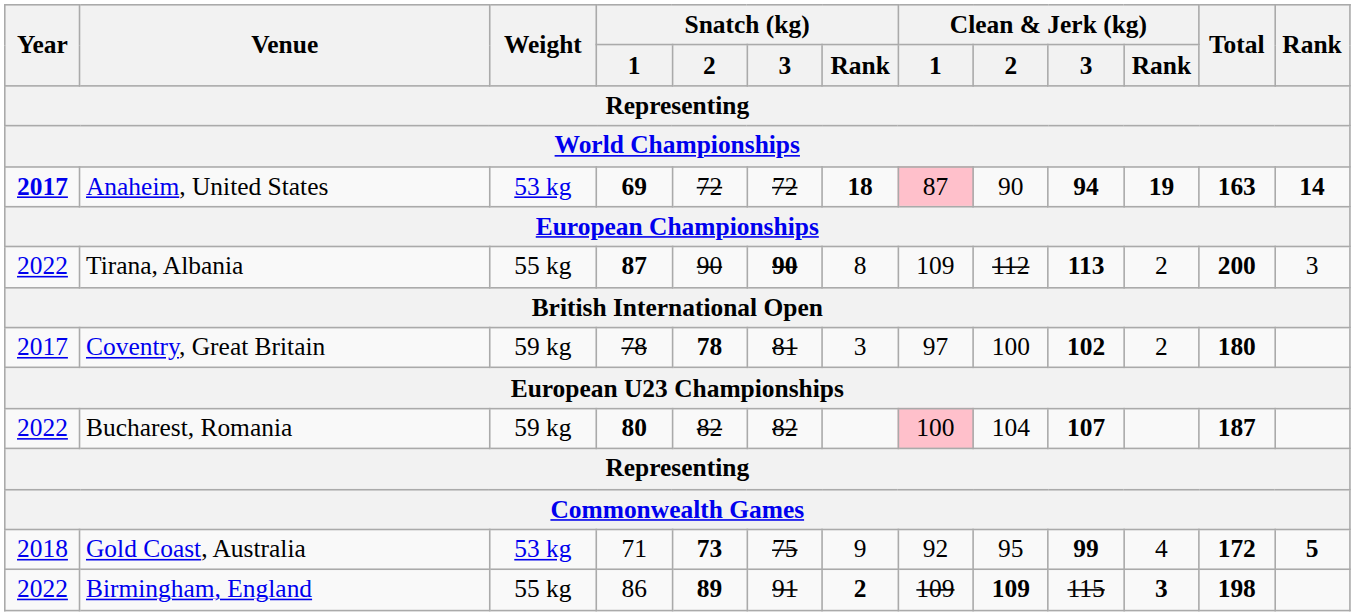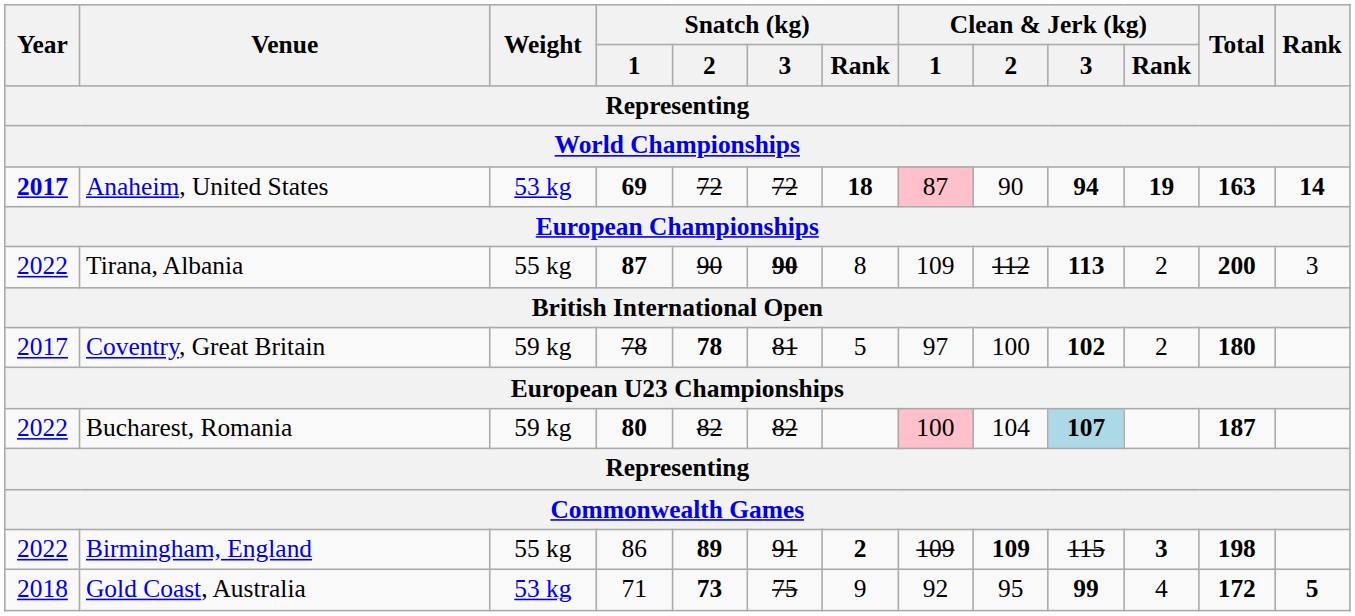 <table class = "wikitable" style="text-align:center;">
 <tr>
 <th rowspan=2 width=40>Year</th>
 <th rowspan=2 width=250>Venue</th>
 <th rowspan=2 width=60>Weight</th>
 <th colspan=4>Snatch (kg)</th>
 <th colspan=4>Clean & Jerk (kg)</th>
 <th rowspan=2 width=40>Total</th>
 <th rowspan=2 width=40>Rank</th>
 </tr>
 <tr>
 <th width=40>1</th>
 <th width=40>2</th>
 <th width=40>3</th>
 <th width=40>Rank</th>
 <th width=40>1</th>
 <th width=40>2</th>
 <th width=40>3</th>
 <th width=40>Rank</th>
 </tr>
 <tr>
 <th colspan=13>Representing </th>
 </tr>
 <tr>
 <th colspan=13><a href='#'>World Championships</a></th>
 </tr>
 <tr>
 <td><strong><a href='#'>2017</a></strong></td>
 <td align=left> <a href='#'>Anaheim</a>, United States</td>
 <td><a href='#'>53 kg</a></td>
 <td><strong>69</strong></td>
 <td><s>72</s></td>
 <td><s>72</s></td>
 <td><strong>18</strong></td>
 <td style="background: pink;">87</td>
 <td>90</td>
 <td><strong>94</strong></td>
 <td><strong>19</strong></td>
 <td><strong>163</strong></td>
 <td><strong>14</strong></td>
 </tr>
 <tr>
 <th colspan="13"><a href='#'>European Championships</a></th>
 </tr>
 <tr>
 <td><a href='#'>2022</a></td>
 <td align=left> Tirana, Albania</td>
 <td>55 kg</td>
 <td><strong>87</strong></td>
 <td><s>90</s></td>
 <td><strong><s>90</s></strong></td>
 <td>8</td>
 <td>109</td>
 <td><s>112</s></td>
 <td><strong>113</strong></td>
 <td>2</td>
 <td><strong>200</strong></td>
 <td>3</td>
 </tr>
 <tr>
 <th colspan=13>British International Open</th>
 </tr>
 <tr>
 <td><a href='#'>2017</a></td>
 <td align=left> <a href='#'>Coventry</a>, Great Britain</td>
 <td>59 kg</td>
 <td><s>78</s></td>
 <td><strong>78</strong></td>
 <td><s>81</s></td>
-<td>3</td>
+<td>5</td>
 <td>97</td>
 <td>100</td>
 <td><strong>102</strong></td>
 <td>2</td>
 <td><strong>180</strong></td>
 <td><strong></strong></td>
 </tr>
 <tr>
 <th colspan=13>European U23 Championships</th>
 </tr>
 <tr>
 <td><a href='#'>2022</a></td>
 <td align=left> Bucharest, Romania</td>
 <td>59 kg</td>
 <td><strong>80</strong></td>
 <td><s>82</s></td>
 <td><s>82</s></td>
 <td><strong></strong></td>
 <td style="background: pink;">100</td>
 <td>104</td>
-<td><strong>107</strong></td>
+<td style="background: lightblue;"><strong>107</strong></td>
 <td><strong></strong></td>
 <td><strong>187</strong></td>
 <td><strong></strong></td>
 </tr>
 <tr>
 <th colspan=13>Representing </th>
 </tr>
 <tr>
 <th colspan=13><a href='#'>Commonwealth Games</a></th>
+</tr>
+<tr>
+<td><a href='#'>2022</a></td>
+<td align=left> <a href='#'>Birmingham, England</a></td>
+<td>55 kg</td>
+<td>86</td>
+<td><strong>89</strong></td>
+<td><s>91</s></td>
+<td><strong>2</strong></td>
+<td><s>109</s></td>
+<td><strong>109</strong></td>
+<td><s>115</s></td>
+<td><strong>3</strong></td>
+<td><strong>198</strong></td>
+<td></td>
 </tr>
 <tr>
 <td><a href='#'>2018</a></td>
 <td align=left> <a href='#'>Gold Coast</a>, Australia</td>
 <td><a href='#'>53 kg</a></td>
 <td>71</td>
 <td><strong>73</strong></td>
 <td><s>75</s></td>
 <td>9</td>
 <td>92</td>
 <td>95</td>
 <td><strong>99</strong></td>
 <td>4</td>
 <td><strong>172</strong></td>
 <td><strong>5</strong></td>
 </tr>
-<tr>
-<td><a href='#'>2022</a></td>
-<td align=left> <a href='#'>Birmingham, England</a></td>
-<td>55 kg</td>
-<td>86</td>
-<td><strong>89</strong></td>
-<td><s>91</s></td>
-<td><strong>2</strong></td>
-<td><s>109</s></td>
-<td><strong>109</strong></td>
-<td><s>115</s></td>
-<td><strong>3</strong></td>
-<td><strong>198</strong></td>
-<td></td>
-</tr>
 </table>
